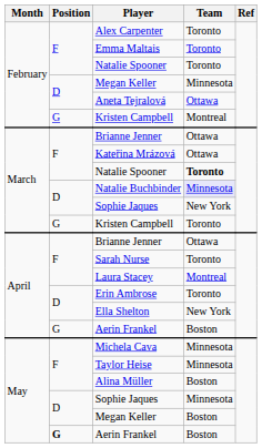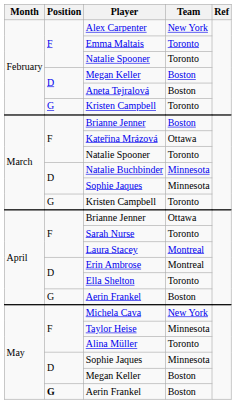 <table class="wikitable">
 <tr>
 <th>Month</th>
 <th>Position</th>
 <th>Player</th>
 <th>Team</th>
 <th>Ref</th>
 </tr>
 <tr>
 <td rowspan=6>February</td>
 <td rowspan=3><a href='#'>F</a></td>
 <td><a href='#'>Alex Carpenter</a></td>
-<td>Toronto</td>
+<td><a href='#'>New York</a></td>
 <td rowspan=6></td>
 </tr>
 <tr>
 <td><a href='#'>Emma Maltais</a></td>
 <td><a href='#'>Toronto</a></td>
 </tr>
 <tr>
 <td><a href='#'>Natalie Spooner</a></td>
 <td>Toronto</td>
 </tr>
 <tr>
 <td rowspan=2><a href='#'>D</a></td>
 <td><a href='#'>Megan Keller</a></td>
-<td>Minnesota</td>
+<td><a href='#'>Boston</a></td>
 </tr>
 <tr>
 <td><a href='#'>Aneta Tejralová</a></td>
-<td><a href='#'>Ottawa</a></td>
+<td>Boston</td>
 </tr>
 <tr>
 <td><a href='#'>G</a></td>
 <td><a href='#'>Kristen Campbell</a></td>
-<td>Montreal</td>
+<td>Toronto</td>
 </tr>
 <tr style="border-top:2px solid black">
 <td rowspan=6>March</td>
 <td rowspan=3>F</td>
 <td><a href='#'>Brianne Jenner</a></td>
-<td>Ottawa</td>
+<td><a href='#'>Boston</a></td>
 <td rowspan=6></td>
 </tr>
 <tr>
 <td><a href='#'>Kateřina Mrázová</a></td>
 <td>Ottawa</td>
 </tr>
 <tr>
 <td>Natalie Spooner</td>
-<td><strong>Toronto</strong></td>
+<td>Toronto</td>
 </tr>
 <tr>
 <td rowspan=2>D</td>
 <td><a href='#'>Natalie Buchbinder</a></td>
-<td style="background: lavender;"><a href='#'>Minnesota</a></td>
+<td><a href='#'>Minnesota</a></td>
 </tr>
 <tr>
 <td><a href='#'>Sophie Jaques</a></td>
-<td>New York</td>
+<td>Minnesota</td>
 </tr>
 <tr>
 <td>G</td>
 <td>Kristen Campbell</td>
 <td>Toronto</td>
 </tr>
 <tr style="border-top:2px solid black">
 <td rowspan=6>April</td>
 <td rowspan=3>F</td>
 <td>Brianne Jenner</td>
 <td>Ottawa</td>
 <td rowspan=6></td>
 </tr>
 <tr>
 <td><a href='#'>Sarah Nurse</a></td>
 <td>Toronto</td>
 </tr>
 <tr>
 <td><a href='#'>Laura Stacey</a></td>
 <td><a href='#'>Montreal</a></td>
 </tr>
 <tr>
 <td rowspan=2>D</td>
 <td><a href='#'>Erin Ambrose</a></td>
-<td>Toronto</td>
+<td>Montreal</td>
 </tr>
 <tr>
 <td><a href='#'>Ella Shelton</a></td>
-<td>New York</td>
+<td>Toronto</td>
 </tr>
 <tr>
 <td>G</td>
 <td><a href='#'>Aerin Frankel</a></td>
 <td>Boston</td>
 </tr>
 <tr style="border-top:2px solid black">
 <td rowspan=6>May</td>
 <td rowspan=3>F</td>
 <td><a href='#'>Michela Cava</a></td>
-<td>Minnesota</td>
+<td><a href='#'>New York</a></td>
 <td rowspan=6></td>
 </tr>
 <tr>
 <td><a href='#'>Taylor Heise</a></td>
 <td>Minnesota</td>
 </tr>
 <tr>
 <td><a href='#'>Alina Müller</a></td>
-<td>Boston</td>
+<td>Toronto</td>
 </tr>
 <tr>
 <td rowspan=2>D</td>
 <td>Sophie Jaques</td>
 <td>Minnesota</td>
 </tr>
 <tr>
 <td>Megan Keller</td>
 <td>Boston</td>
 </tr>
 <tr>
 <td><strong>G</strong></td>
 <td>Aerin Frankel</td>
 <td>Boston</td>
 </tr>
 </table>
